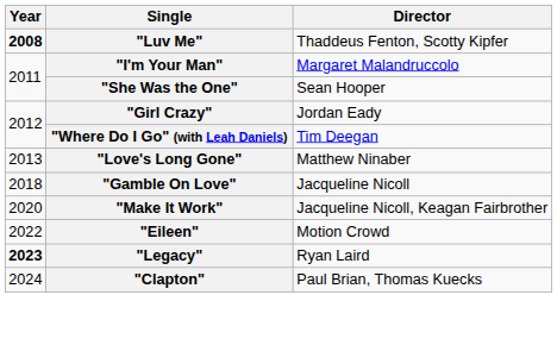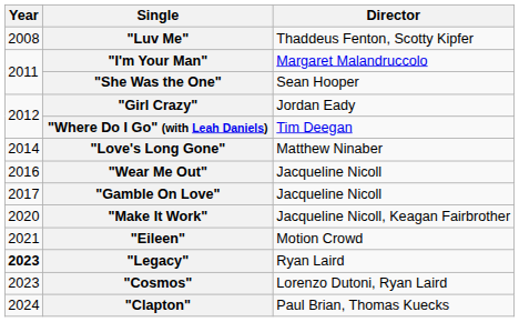 <table class="wikitable plainrowheaders">
 <tr>
 <th>Year</th>
 <th style="width:16em;">Single</th>
 <th>Director</th>
 </tr>
 <tr>
-<td><strong>2008</strong></td>
+<td>2008</td>
 <th scope="row">"Luv Me"</th>
 <td>Thaddeus Fenton, Scotty Kipfer</td>
 </tr>
 <tr>
 <td rowspan="2">2011</td>
 <th scope="row">"I'm Your Man"</th>
 <td><a href='#'>Margaret Malandruccolo</a></td>
 </tr>
 <tr>
 <th scope="row">"She Was the One"</th>
 <td>Sean Hooper</td>
 </tr>
 <tr>
 <td rowspan="2">2012</td>
 <th scope="row">"Girl Crazy"</th>
 <td>Jordan Eady</td>
 </tr>
 <tr>
 <th scope="row">"Where Do I Go" <small>(with <a href='#'>Leah Daniels</a>)</small></th>
 <td><a href='#'>Tim Deegan</a></td>
 </tr>
 <tr>
-<td>2013</td>
+<td>2014</td>
 <th scope="row">"Love's Long Gone"</th>
 <td>Matthew Ninaber</td>
 </tr>
 <tr>
-<td>2018</td>
+<td>2016</td>
+<th scope="row">"Wear Me Out"</th>
+<td>Jacqueline Nicoll</td>
+</tr>
+<tr>
+<td>2017</td>
 <th scope="row">"Gamble On Love"</th>
 <td>Jacqueline Nicoll</td>
 </tr>
 <tr>
 <td>2020</td>
 <th scope="row">"Make It Work"</th>
 <td>Jacqueline Nicoll, Keagan Fairbrother</td>
 </tr>
 <tr>
-<td>2022</td>
+<td>2021</td>
 <th scope="row">"Eileen"</th>
 <td>Motion Crowd</td>
 </tr>
 <tr>
 <td><strong>2023</strong></td>
 <th scope="row">"Legacy"</th>
 <td>Ryan Laird</td>
 </tr>
 <tr>
+<td>2023</td>
+<th scope="row">"Cosmos"</th>
+<td>Lorenzo Dutoni, Ryan Laird</td>
+</tr>
+<tr>
 <td>2024</td>
 <th scope="row">"Clapton"</th>
 <td>Paul Brian, Thomas Kuecks</td>
 </tr>
 </table>
